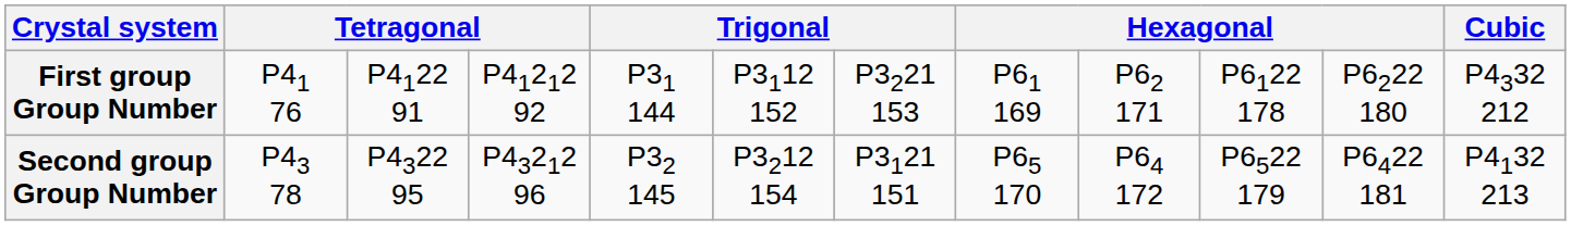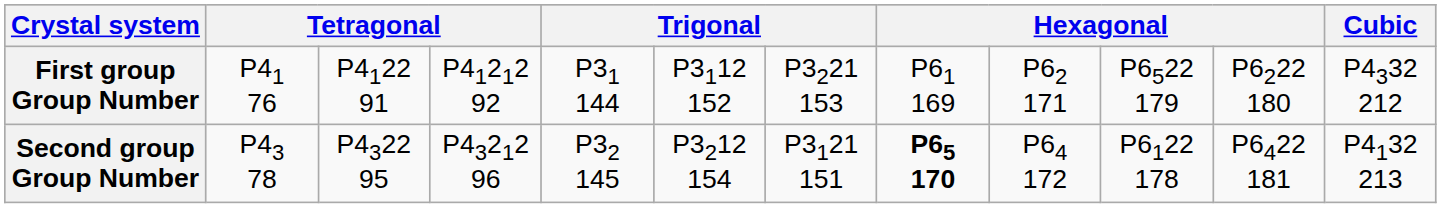 <table class="wikitable">
 <tr>
 <th><a href='#'>Crystal system</a></th>
 <th colspan=3><a href='#'>Tetragonal</a></th>
 <th colspan=3><a href='#'>Trigonal</a></th>
 <th colspan=4><a href='#'>Hexagonal</a></th>
 <th><a href='#'>Cubic</a></th>
 </tr>
 <tr align=center>
 <th>First group<br>Group Number</th>
 <td width="60px">P4<sub>1</sub><br>76</td>
 <td width="60px">P4<sub>1</sub>22 <br>91</td>
 <td width="60px">P4<sub>1</sub>2<sub>1</sub>2 <br>92</td>
 <td width="60px">P3<sub>1</sub> <br>144</td>
 <td width="60px">P3<sub>1</sub>12 <br>152</td>
 <td>P3<sub>2</sub>21 <br>153</td>
 <td width="60px">P6<sub>1</sub> <br>169</td>
 <td width="60px">P6<sub>2</sub> <br>171</td>
-<td width="60px">P6<sub>1</sub>22 <br>178</td>
+<td>P6<sub>5</sub>22 <br>179</td>
 <td width="60px">P6<sub>2</sub>22 <br>180</td>
 <td>P4<sub>3</sub>32<br>212</td>
 </tr>
 <tr align=center>
 <th>Second group<br>Group Number</th>
 <td>P4<sub>3</sub><br>78</td>
 <td>P4<sub>3</sub>22 <br>95</td>
 <td>P4<sub>3</sub>2<sub>1</sub>2 <br>96</td>
 <td>P3<sub>2</sub> <br>145</td>
 <td>P3<sub>2</sub>12 <br>154</td>
 <td width="60px">P3<sub>1</sub>21 <br>151</td>
-<td>P6<sub>5</sub> <br>170</td>
+<td><strong>P6<sub>5</sub> <br>170</strong></td>
 <td>P6<sub>4</sub> <br>172</td>
-<td>P6<sub>5</sub>22 <br>179</td>
+<td width="60px">P6<sub>1</sub>22 <br>178</td>
 <td>P6<sub>4</sub>22 <br>181</td>
 <td width="60px">P4<sub>1</sub>32<br>213</td>
 </tr>
 </table>
